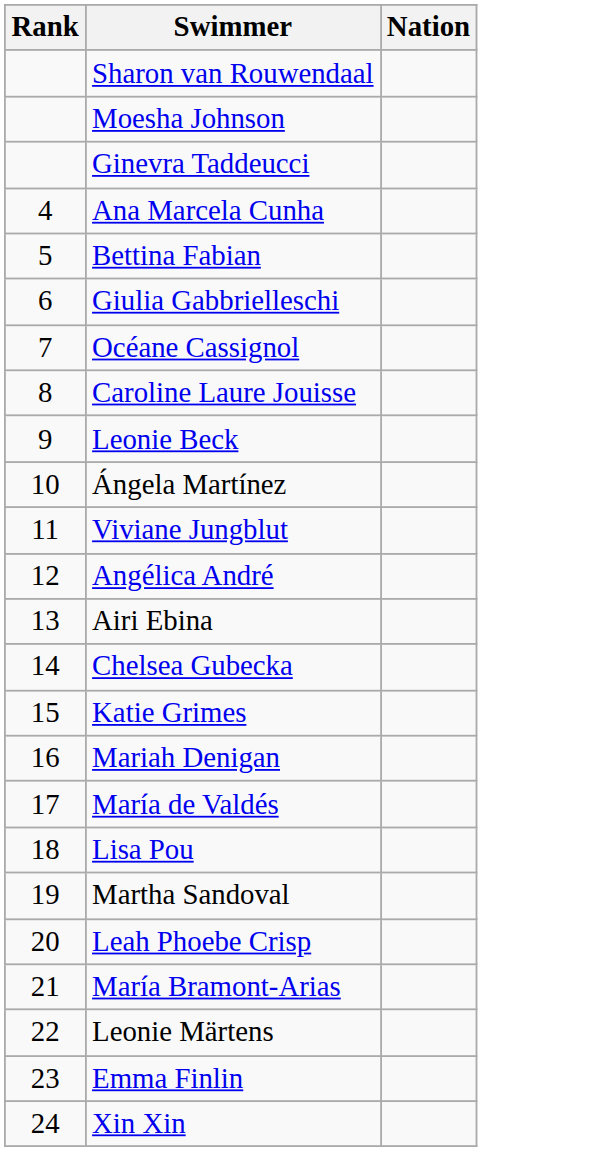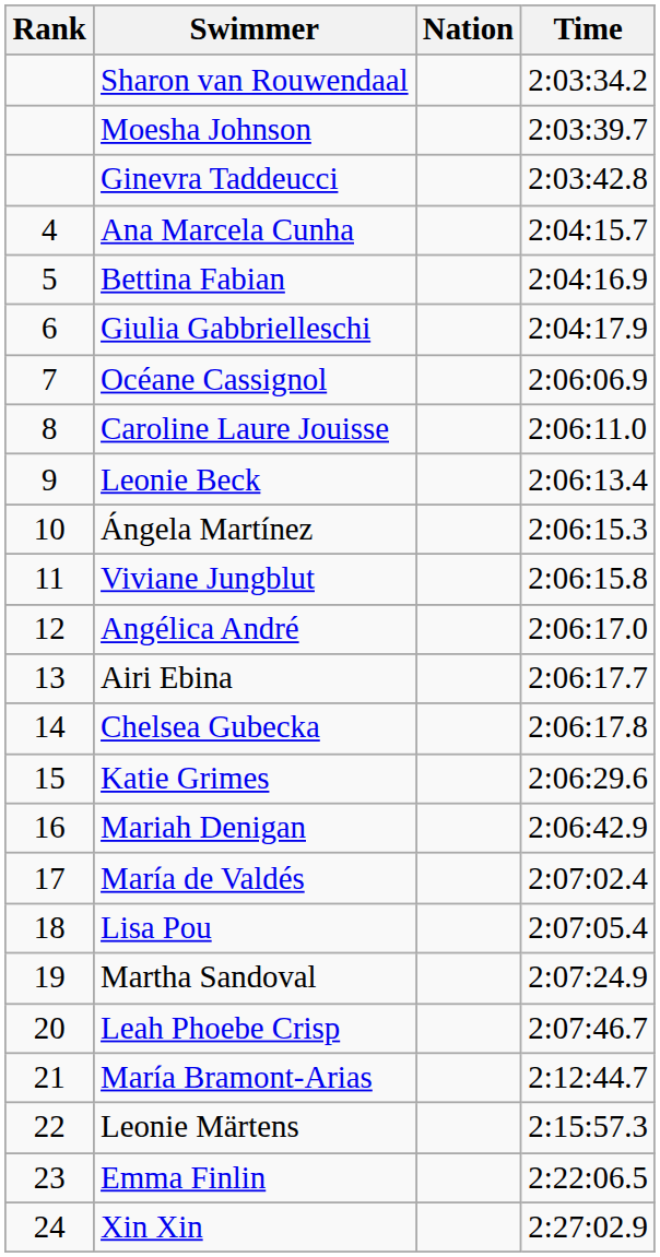 <table class="wikitable sortable mw-collapsible" style="text-align:left">
 <tr>
 <th scope="col">Rank</th>
 <th scope="col">Swimmer</th>
 <th scope="col">Nation</th>
+<th scope="col">Time</th>
 </tr>
 <tr>
 <td align=center></td>
 <td><a href='#'>Sharon van Rouwendaal</a></td>
 <td></td>
+<td>2:03:34.2</td>
 </tr>
 <tr>
 <td align=center></td>
 <td><a href='#'>Moesha Johnson</a></td>
 <td></td>
+<td>2:03:39.7</td>
 </tr>
 <tr>
 <td align=center></td>
 <td><a href='#'>Ginevra Taddeucci</a></td>
 <td></td>
+<td>2:03:42.8</td>
 </tr>
 <tr>
 <td align=center>4</td>
 <td><a href='#'>Ana Marcela Cunha</a></td>
 <td></td>
+<td>2:04:15.7</td>
 </tr>
 <tr>
 <td align=center>5</td>
 <td><a href='#'>Bettina Fabian</a></td>
 <td></td>
+<td>2:04:16.9</td>
 </tr>
 <tr>
 <td align=center>6</td>
 <td><a href='#'>Giulia Gabbrielleschi</a></td>
 <td></td>
+<td>2:04:17.9</td>
 </tr>
 <tr>
 <td align=center>7</td>
 <td><a href='#'>Océane Cassignol</a></td>
 <td></td>
+<td>2:06:06.9</td>
 </tr>
 <tr>
 <td align=center>8</td>
 <td><a href='#'>Caroline Laure Jouisse</a></td>
 <td></td>
+<td>2:06:11.0</td>
 </tr>
 <tr>
 <td align=center>9</td>
 <td><a href='#'>Leonie Beck</a></td>
 <td></td>
+<td>2:06:13.4</td>
 </tr>
 <tr>
 <td align=center>10</td>
 <td>Ángela Martínez</td>
 <td></td>
+<td>2:06:15.3</td>
 </tr>
 <tr>
 <td align=center>11</td>
 <td><a href='#'>Viviane Jungblut</a></td>
 <td></td>
+<td>2:06:15.8</td>
 </tr>
 <tr>
 <td align=center>12</td>
 <td><a href='#'>Angélica André</a></td>
 <td></td>
+<td>2:06:17.0</td>
 </tr>
 <tr>
 <td align=center>13</td>
 <td>Airi Ebina</td>
 <td></td>
+<td>2:06:17.7</td>
 </tr>
 <tr>
 <td align=center>14</td>
 <td><a href='#'>Chelsea Gubecka</a></td>
 <td></td>
+<td>2:06:17.8</td>
 </tr>
 <tr>
 <td align=center>15</td>
 <td><a href='#'>Katie Grimes</a></td>
 <td></td>
+<td>2:06:29.6</td>
 </tr>
 <tr>
 <td align=center>16</td>
 <td><a href='#'>Mariah Denigan</a></td>
 <td></td>
+<td>2:06:42.9</td>
 </tr>
 <tr>
 <td align=center>17</td>
 <td><a href='#'>María de Valdés</a></td>
 <td></td>
+<td>2:07:02.4</td>
 </tr>
 <tr>
 <td align=center>18</td>
 <td><a href='#'>Lisa Pou</a></td>
 <td></td>
+<td>2:07:05.4</td>
 </tr>
 <tr>
 <td align=center>19</td>
 <td>Martha Sandoval</td>
 <td></td>
+<td>2:07:24.9</td>
 </tr>
 <tr>
 <td align=center>20</td>
 <td><a href='#'>Leah Phoebe Crisp</a></td>
 <td></td>
+<td>2:07:46.7</td>
 </tr>
 <tr>
 <td align=center>21</td>
 <td><a href='#'>María Bramont-Arias</a></td>
 <td></td>
+<td>2:12:44.7</td>
 </tr>
 <tr>
 <td align=center>22</td>
 <td>Leonie Märtens</td>
 <td></td>
+<td>2:15:57.3</td>
 </tr>
 <tr>
 <td align=center>23</td>
 <td><a href='#'>Emma Finlin</a></td>
 <td></td>
+<td>2:22:06.5</td>
 </tr>
 <tr>
 <td align=center>24</td>
 <td><a href='#'>Xin Xin</a></td>
 <td></td>
+<td>2:27:02.9</td>
 </tr>
 </table>
